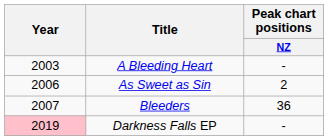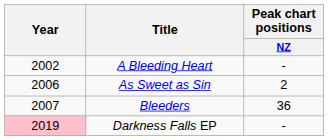 <table class="wikitable" style="text-align:center;">
 <tr>
 <th scope="col" rowspan="2" style="width:6em;">Year</th>
 <th scope="col" rowspan="2" style="width:12em;">Title</th>
 <th scope="col" colspan="7">Peak chart positions</th>
 </tr>
 <tr>
 <th style="width:7em; font-size:85%"><a href='#'>NZ</a><br></th>
 </tr>
 <tr>
-<td>2003</td>
+<td>2002</td>
 <td><em><a href='#'>A Bleeding Heart</a></em></td>
 <td>-</td>
 </tr>
 <tr>
 <td>2006</td>
 <td><em><a href='#'>As Sweet as Sin</a></em></td>
 <td>2</td>
 </tr>
 <tr>
 <td>2007</td>
 <td><em><a href='#'>Bleeders</a></em></td>
 <td>36</td>
 </tr>
 <tr>
 <td style="background: pink;">2019</td>
 <td><em>Darkness Falls</em> EP</td>
 <td>-</td>
 </tr>
 </table>
